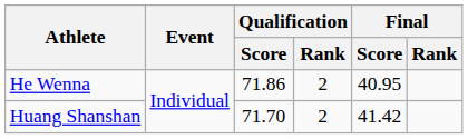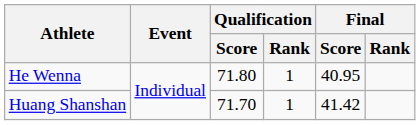 <table class=wikitable style="font-size:90%">
 <tr>
 <th rowspan=2>Athlete</th>
 <th rowspan=2>Event</th>
 <th colspan=2>Qualification</th>
 <th colspan=2>Final</th>
 </tr>
 <tr>
 <th>Score</th>
 <th>Rank</th>
 <th>Score</th>
 <th>Rank</th>
 </tr>
 <tr>
 <td><a href='#'>He Wenna</a></td>
 <td rowspan=2><a href='#'>Individual</a></td>
-<td align=center>71.86</td>
-<td align=center>2</td>
+<td align=center>71.80</td>
+<td align=center>1</td>
 <td align=center>40.95</td>
 <td align=center></td>
 </tr>
 <tr>
 <td><a href='#'>Huang Shanshan</a></td>
 <td align=center>71.70</td>
-<td align=center>2</td>
+<td align=center>1</td>
 <td align=center>41.42</td>
 <td align=center></td>
 </tr>
 </table>
